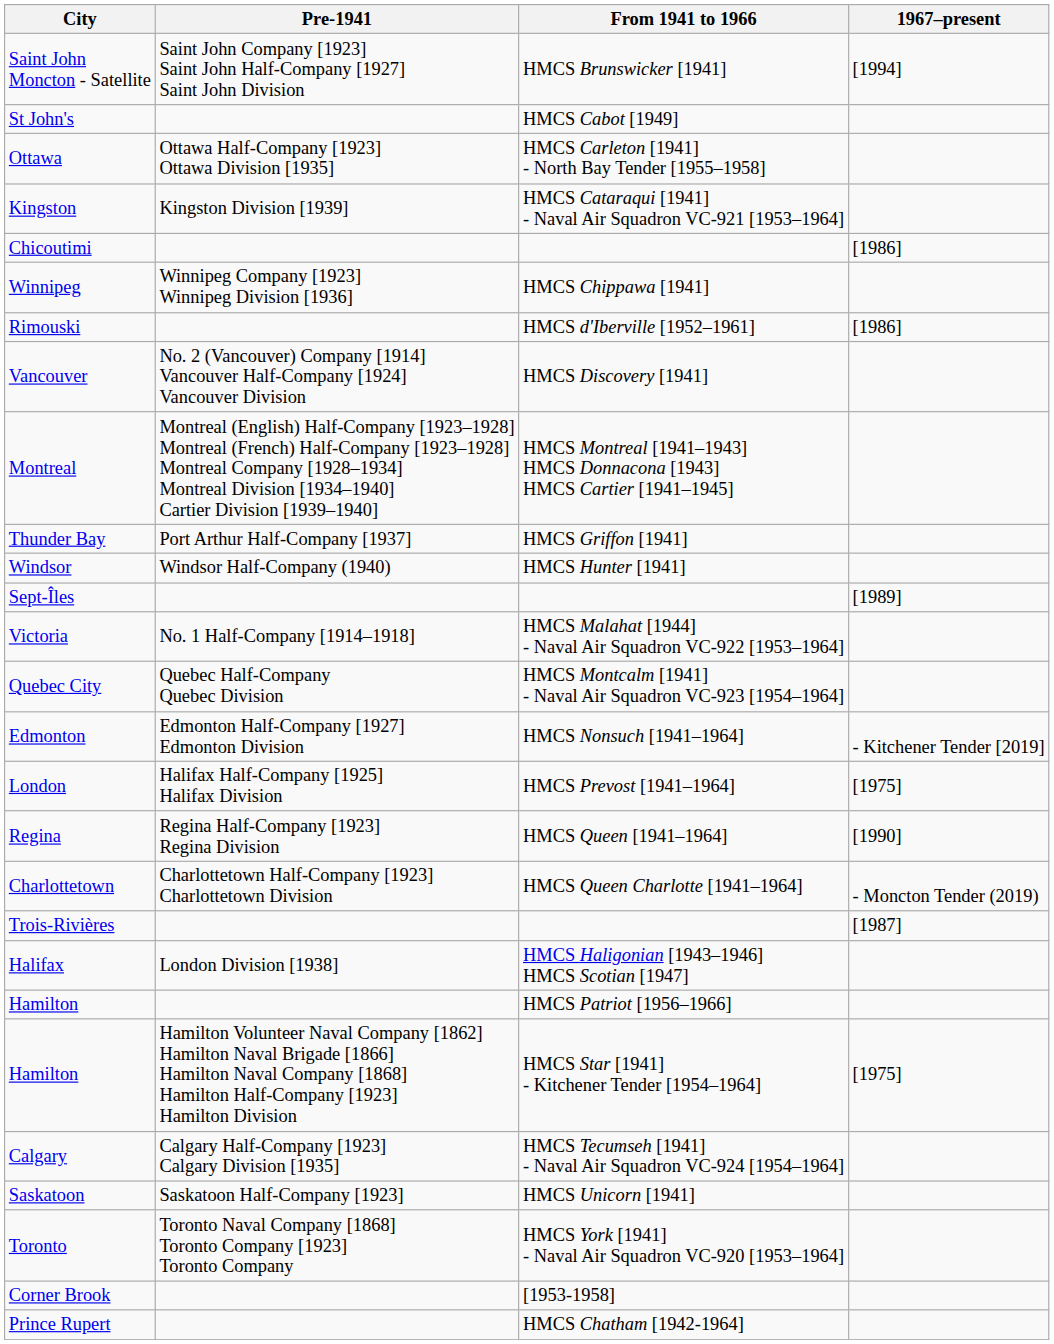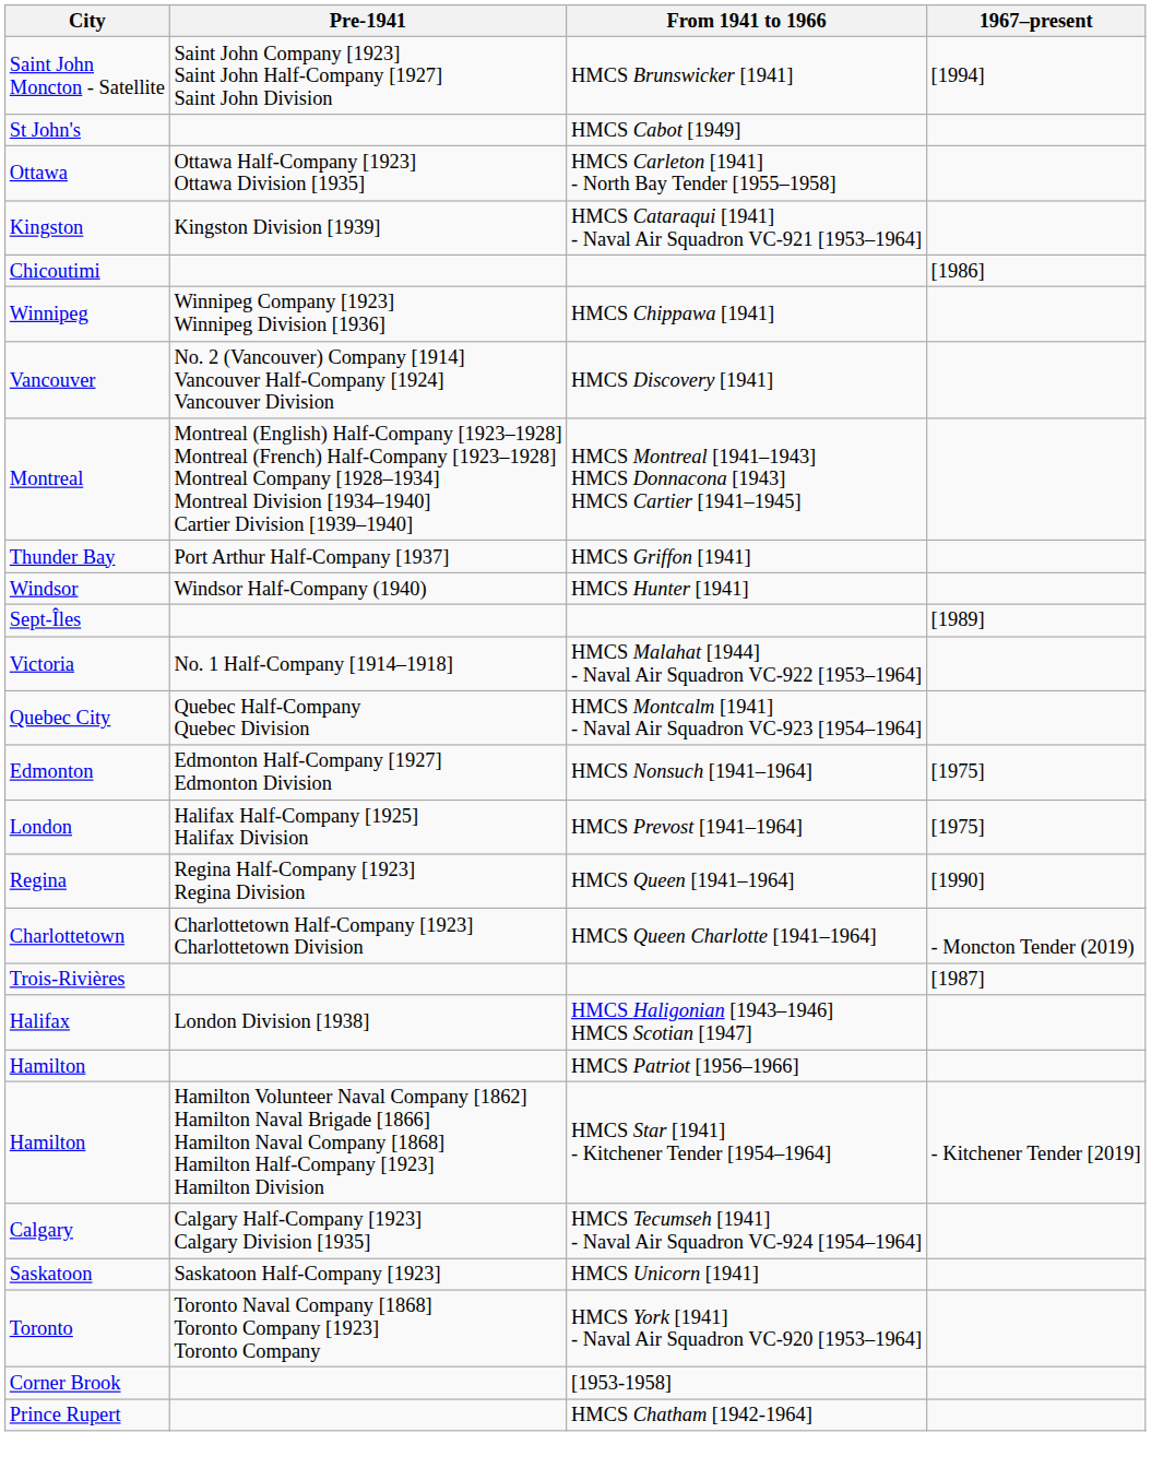 <table class="wikitable sortable">
 <tr>
 <th>City</th>
 <th>Pre-1941</th>
 <th>From 1941 to 1966</th>
 <th>1967–present</th>
 </tr>
 <tr>
 <td><a href='#'>Saint John</a><br><a href='#'>Moncton</a> - Satellite</td>
 <td>Saint John Company [1923]<br>Saint John Half-Company [1927]<br>Saint John Division</td>
 <td>HMCS <em>Brunswicker</em> [1941]</td>
 <td> [1994]</td>
 </tr>
 <tr>
 <td><a href='#'>St John's</a></td>
 <td></td>
 <td>HMCS <em>Cabot</em> [1949]</td>
 <td></td>
 </tr>
 <tr>
 <td><a href='#'>Ottawa</a></td>
 <td>Ottawa Half-Company [1923]<br>Ottawa Division [1935]</td>
 <td>HMCS <em>Carleton</em> [1941]<br>- North Bay Tender [1955–1958]</td>
 <td></td>
 </tr>
 <tr>
 <td><a href='#'>Kingston</a></td>
 <td>Kingston Division [1939]</td>
 <td>HMCS <em>Cataraqui</em> [1941]<br>- Naval Air Squadron VC-921 [1953–1964]</td>
 <td></td>
 </tr>
 <tr>
 <td><a href='#'>Chicoutimi</a></td>
 <td></td>
 <td></td>
 <td> [1986]</td>
 </tr>
 <tr>
 <td><a href='#'>Winnipeg</a></td>
 <td>Winnipeg Company [1923]<br>Winnipeg Division [1936]</td>
 <td>HMCS <em>Chippawa</em> [1941]</td>
 <td></td>
-</tr>
-<tr>
-<td><a href='#'>Rimouski</a></td>
-<td></td>
-<td>HMCS <em>d'Iberville</em> [1952–1961]</td>
-<td> [1986]</td>
 </tr>
 <tr>
 <td><a href='#'>Vancouver</a></td>
 <td>No. 2 (Vancouver) Company [1914]<br>Vancouver Half-Company [1924]<br>Vancouver Division</td>
 <td>HMCS <em>Discovery</em> [1941]</td>
 <td></td>
 </tr>
 <tr>
 <td><a href='#'>Montreal</a></td>
 <td>Montreal (English) Half-Company [1923–1928]<br>Montreal (French) Half-Company [1923–1928]<br>Montreal Company [1928–1934]<br>Montreal Division [1934–1940]<br>Cartier Division [1939–1940]</td>
 <td>HMCS <em>Montreal</em> [1941–1943]<br>HMCS <em>Donnacona</em> [1943]<br>HMCS <em>Cartier</em> [1941–1945]</td>
 <td></td>
 </tr>
 <tr>
 <td><a href='#'>Thunder Bay</a></td>
 <td>Port Arthur Half-Company [1937]</td>
 <td>HMCS <em>Griffon</em> [1941]</td>
 <td></td>
 </tr>
 <tr>
 <td><a href='#'>Windsor</a></td>
 <td>Windsor Half-Company (1940)</td>
 <td>HMCS <em>Hunter</em> [1941]</td>
 <td></td>
 </tr>
 <tr>
 <td><a href='#'>Sept-Îles</a></td>
 <td></td>
 <td></td>
 <td> [1989]</td>
 </tr>
 <tr>
 <td><a href='#'>Victoria</a></td>
 <td>No. 1 Half-Company [1914–1918]</td>
 <td>HMCS <em>Malahat</em> [1944]<br>- Naval Air Squadron VC-922 [1953–1964]</td>
 <td></td>
 </tr>
 <tr>
 <td><a href='#'>Quebec City</a></td>
 <td>Quebec Half-Company<br>Quebec Division</td>
 <td>HMCS <em>Montcalm</em> [1941]<br>- Naval Air Squadron VC-923 [1954–1964]</td>
 <td></td>
 </tr>
 <tr>
 <td><a href='#'>Edmonton</a></td>
 <td>Edmonton Half-Company [1927]<br>Edmonton Division</td>
 <td>HMCS <em>Nonsuch</em> [1941–1964]</td>
-<td><br>- Kitchener Tender [2019]</td>
+<td> [1975]</td>
 </tr>
 <tr>
 <td><a href='#'>London</a></td>
 <td>Halifax Half-Company [1925]<br>Halifax Division</td>
 <td>HMCS <em>Prevost</em> [1941–1964]</td>
 <td> [1975]</td>
 </tr>
 <tr>
 <td><a href='#'>Regina</a></td>
 <td>Regina Half-Company [1923]<br>Regina Division</td>
 <td>HMCS <em>Queen</em> [1941–1964]</td>
 <td> [1990]</td>
 </tr>
 <tr>
 <td><a href='#'>Charlottetown</a></td>
 <td>Charlottetown Half-Company [1923]<br>Charlottetown Division</td>
 <td>HMCS <em>Queen Charlotte</em> [1941–1964]</td>
 <td><br>- Moncton Tender (2019)</td>
 </tr>
 <tr>
 <td><a href='#'>Trois-Rivières</a></td>
 <td></td>
 <td></td>
 <td> [1987]</td>
 </tr>
 <tr>
 <td><a href='#'>Halifax</a></td>
 <td>London Division [1938]</td>
 <td><a href='#'>HMCS <em>Haligonian</em></a> [1943–1946]<br>HMCS <em>Scotian</em> [1947]</td>
 <td></td>
 </tr>
 <tr>
 <td><a href='#'>Hamilton</a></td>
 <td></td>
 <td>HMCS <em>Patriot</em> [1956–1966]</td>
 <td></td>
 </tr>
 <tr>
 <td><a href='#'>Hamilton</a></td>
 <td>Hamilton Volunteer Naval Company [1862]<br>Hamilton Naval Brigade [1866]<br>Hamilton Naval Company [1868]<br>Hamilton Half-Company [1923]<br>Hamilton Division</td>
 <td>HMCS <em>Star</em> [1941]<br>- Kitchener Tender [1954–1964]</td>
-<td> [1975]</td>
+<td><br>- Kitchener Tender [2019]</td>
 </tr>
 <tr>
 <td><a href='#'>Calgary</a></td>
 <td>Calgary Half-Company [1923]<br>Calgary Division [1935]</td>
 <td>HMCS <em>Tecumseh</em> [1941]<br>- Naval Air Squadron VC-924 [1954–1964]</td>
 <td></td>
 </tr>
 <tr>
 <td><a href='#'>Saskatoon</a></td>
 <td>Saskatoon Half-Company [1923]</td>
 <td>HMCS <em>Unicorn</em> [1941]</td>
 <td></td>
 </tr>
 <tr>
 <td><a href='#'>Toronto</a></td>
 <td>Toronto Naval Company [1868]<br>Toronto Company [1923]<br>Toronto Company</td>
 <td>HMCS <em>York</em> [1941]<br>- Naval Air Squadron VC-920 [1953–1964]</td>
 <td></td>
 </tr>
 <tr>
 <td><a href='#'>Corner Brook</a></td>
 <td></td>
 <td> [1953-1958]</td>
 <td></td>
 </tr>
 <tr>
 <td><a href='#'>Prince Rupert</a></td>
 <td></td>
 <td>HMCS <em>Chatham</em> [1942-1964]</td>
 <td></td>
 </tr>
 </table>
